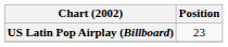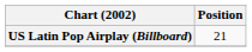 <table class="wikitable  plainrowheaders " style="text-align:center;">
 <tr>
 <th scope="col">Chart (2002)</th>
 <th scope="col">Position</th>
 </tr>
 <tr>
 <th scope="row">US Latin Pop Airplay (<em>Billboard</em>)</th>
-<td>23</td>
+<td>21</td>
 </tr>
 <tr>
 </tr>
 </table>
